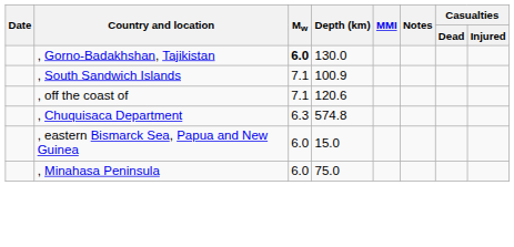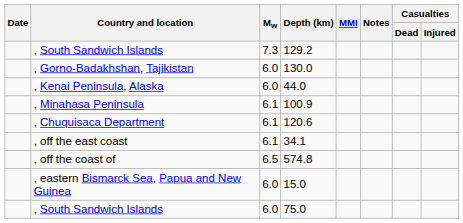 <table class="wikitable sortable sort-under" style="border:1px black; margin-left:1em;">
 <tr>
 <th rowspan="2"><small>Date</small></th>
 <th rowspan="2" style="width: 310px"><small>Country and location</small></th>
 <th rowspan="2"><small>M<sub>w</sub></small></th>
 <th rowspan="2"><small>Depth (km)</small></th>
 <th rowspan="2"><small><a href='#'>MMI</a></small></th>
 <th rowspan="2" class="unsortable"><small>Notes</small></th>
 <th colspan="2"><small>Casualties</small></th>
 </tr>
 <tr>
 <th><small>Dead</small></th>
 <th><small>Injured</small></th>
 </tr>
 <tr>
 <td></td>
+<td>, <a href='#'>South Sandwich Islands</a></td>
+<td>7.3</td>
+<td>129.2</td>
+<td></td>
+<td></td>
+<td></td>
+<td></td>
+</tr>
+<tr>
+<td></td>
 <td>, <a href='#'>Gorno-Badakhshan</a>, <a href='#'>Tajikistan</a></td>
-<td><strong>6.0</strong></td>
+<td>6.0</td>
 <td>130.0</td>
 <td></td>
 <td></td>
 <td></td>
 <td></td>
 </tr>
 <tr>
 <td></td>
-<td>, <a href='#'>South Sandwich Islands</a></td>
-<td>7.1</td>
+<td>, <a href='#'>Kenai Peninsula</a>, <a href='#'>Alaska</a></td>
+<td>6.0</td>
+<td>44.0</td>
+<td></td>
+<td></td>
+<td></td>
+<td></td>
+</tr>
+<tr>
+<td></td>
+<td>, <a href='#'>Minahasa Peninsula</a></td>
+<td>6.1</td>
 <td>100.9</td>
 <td></td>
 <td></td>
 <td></td>
 <td></td>
 </tr>
 <tr>
 <td></td>
-<td>, off the coast of</td>
-<td>7.1</td>
+<td>, <a href='#'>Chuquisaca Department</a></td>
+<td>6.1</td>
 <td>120.6</td>
 <td></td>
 <td></td>
 <td></td>
 <td></td>
 </tr>
 <tr>
 <td></td>
-<td>, <a href='#'>Chuquisaca Department</a></td>
-<td>6.3</td>
+<td>, off the east coast</td>
+<td>6.1</td>
+<td>34.1</td>
+<td></td>
+<td></td>
+<td></td>
+<td></td>
+</tr>
+<tr>
+<td></td>
+<td>, off the coast of</td>
+<td>6.5</td>
 <td>574.8</td>
 <td></td>
 <td></td>
 <td></td>
 <td></td>
 </tr>
 <tr>
 <td></td>
 <td>, eastern <a href='#'>Bismarck Sea</a>, <a href='#'>Papua and New Guinea</a></td>
 <td>6.0</td>
 <td>15.0</td>
 <td></td>
 <td></td>
 <td></td>
 <td></td>
 </tr>
 <tr>
 <td></td>
-<td>, <a href='#'>Minahasa Peninsula</a></td>
+<td>, <a href='#'>South Sandwich Islands</a></td>
 <td>6.0</td>
 <td>75.0</td>
 <td></td>
 <td></td>
 <td></td>
 <td></td>
 </tr>
 </table>
